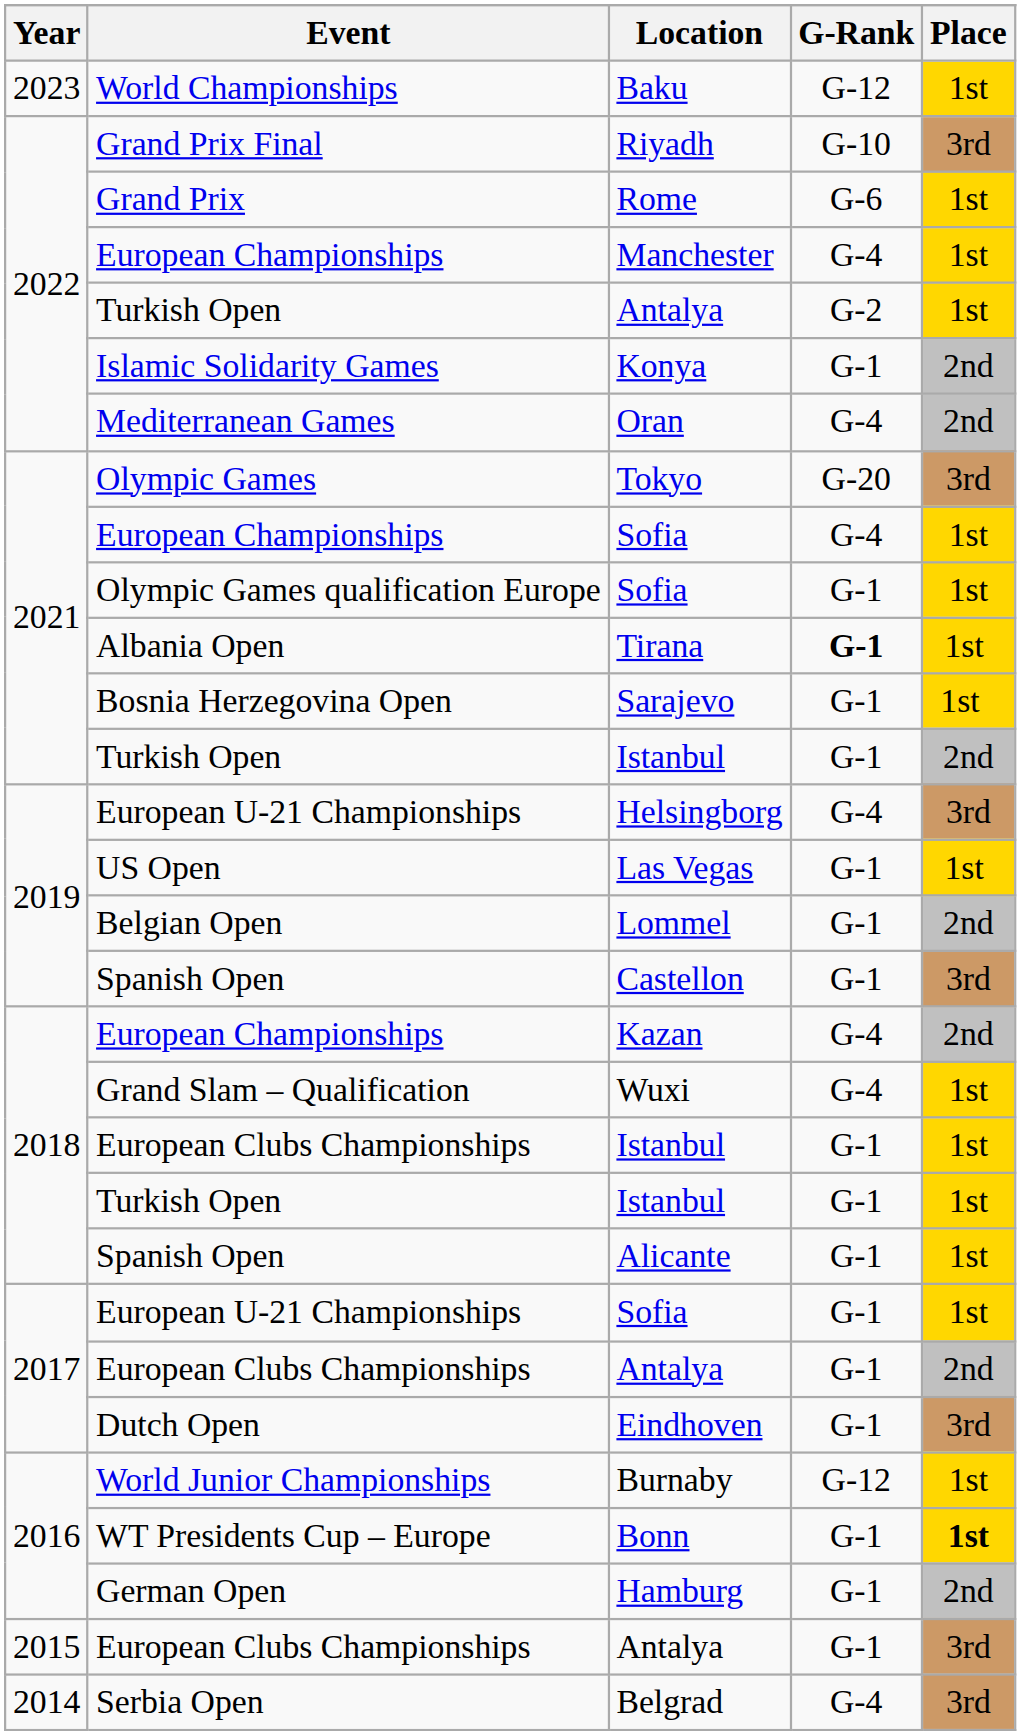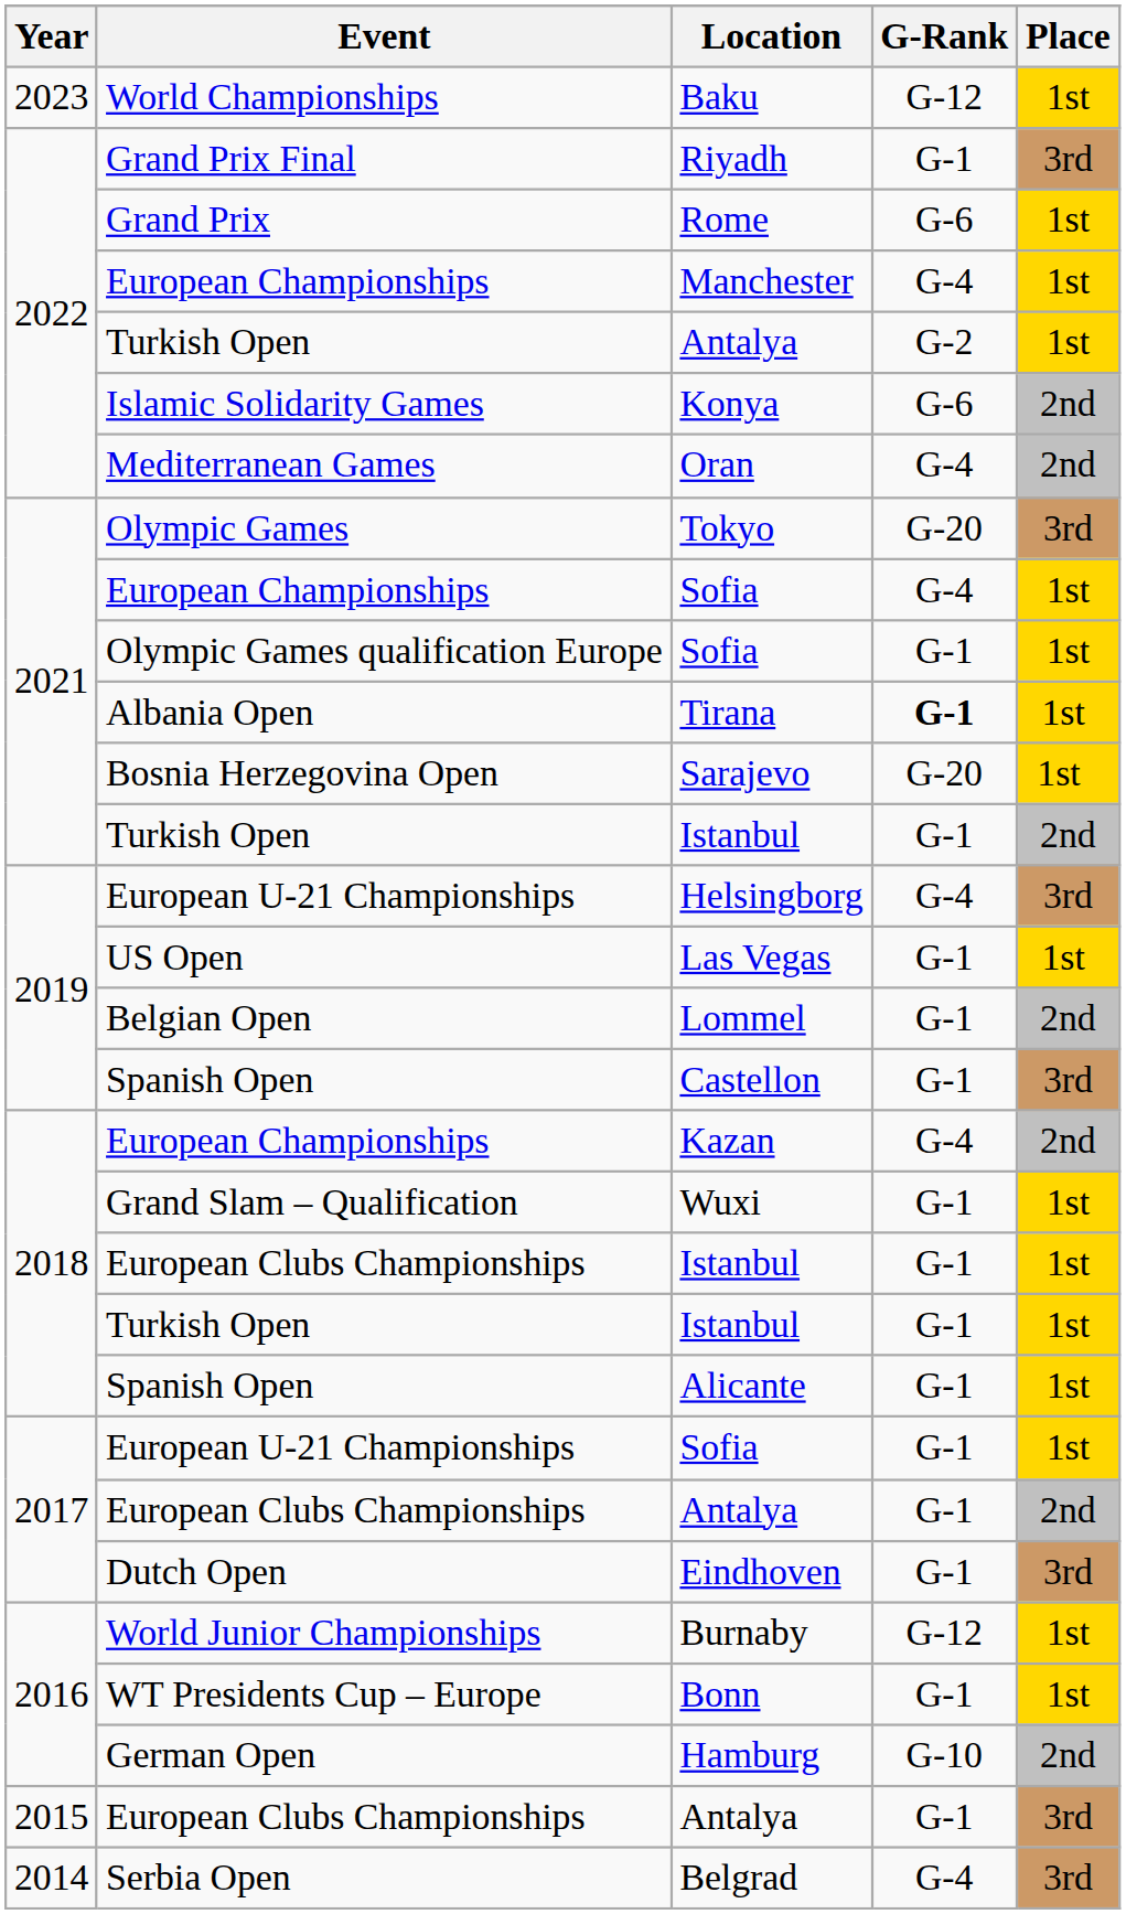 <table class="wikitable" style="text-align:center; font-size:95%;">
 <tr>
 </tr>
 <tr>
 <th align=center>Year</th>
 <th>Event</th>
 <th>Location</th>
 <th>G-Rank</th>
 <th>Place</th>
 </tr>
 <tr>
 <td>2023</td>
 <td align=left><a href='#'>World Championships</a></td>
 <td align=left> <a href='#'>Baku</a></td>
 <td>G-12</td>
 <td align="center" bgcolor="gold">1st</td>
 </tr>
 <tr>
 <td rowspan="6">2022</td>
 <td align=left><a href='#'>Grand Prix Final</a></td>
 <td align=left> <a href='#'>Riyadh</a></td>
-<td>G-10</td>
+<td>G-1</td>
 <td align="center" bgcolor="cc9966">3rd</td>
 </tr>
 <tr>
 <td align=left><a href='#'>Grand Prix</a></td>
 <td align=left> <a href='#'>Rome</a></td>
 <td>G-6</td>
 <td align="center" bgcolor="gold">1st</td>
 </tr>
 <tr>
 <td align=left><a href='#'>European Championships</a></td>
 <td align=left> <a href='#'>Manchester</a></td>
 <td>G-4</td>
 <td align="center" bgcolor="gold">1st</td>
 </tr>
 <tr>
 <td align=left>Turkish Open</td>
 <td align=left> <a href='#'>Antalya</a></td>
 <td>G-2</td>
 <td align="center" bgcolor="gold">1st</td>
 </tr>
 <tr>
 <td align=left><a href='#'>Islamic Solidarity Games</a></td>
 <td align=left> <a href='#'>Konya</a></td>
-<td>G-1</td>
+<td>G-6</td>
 <td align="center" bgcolor="silver">2nd</td>
 </tr>
 <tr>
 <td align=left><a href='#'>Mediterranean Games</a></td>
 <td align=left> <a href='#'>Oran</a></td>
 <td>G-4</td>
 <td align="center" bgcolor="silver">2nd</td>
 </tr>
 <tr>
 <td rowspan="6">2021</td>
 <td align=left><a href='#'>Olympic Games</a></td>
 <td align=left> <a href='#'>Tokyo</a></td>
 <td>G-20</td>
 <td bgcolor="cc9966">3rd</td>
 </tr>
 <tr>
 <td align=left><a href='#'>European Championships</a></td>
 <td align=left> <a href='#'>Sofia</a></td>
 <td>G-4</td>
 <td align="center" bgcolor="gold">1st</td>
 </tr>
 <tr>
 <td align=left>Olympic Games qualification Europe</td>
 <td align=left> <a href='#'>Sofia</a></td>
 <td>G-1</td>
 <td align="center" bgcolor="gold">1st</td>
 </tr>
 <tr>
 <td align=left>Albania Open</td>
 <td align=left> <a href='#'>Tirana</a></td>
 <td><strong>G-1</strong></td>
 <td align="center" bgcolor="gold">1st </td>
 </tr>
 <tr>
 <td align=left>Bosnia Herzegovina Open</td>
 <td align=left> <a href='#'>Sarajevo</a></td>
-<td>G-1</td>
+<td>G-20</td>
 <td align="center" bgcolor="gold">1st  </td>
 </tr>
 <tr>
 <td align=left>Turkish Open</td>
 <td align=left> <a href='#'>Istanbul</a></td>
 <td>G-1</td>
 <td align="center" bgcolor="silver">2nd</td>
 </tr>
 <tr>
 <td rowspan="4">2019</td>
 <td align=left>European U-21 Championships</td>
 <td align=left> <a href='#'>Helsingborg</a></td>
 <td>G-4</td>
 <td bgcolor="cc9966">3rd</td>
 </tr>
 <tr>
 <td align=left>US Open</td>
 <td align=left> <a href='#'>Las Vegas</a></td>
 <td>G-1</td>
 <td align="center" bgcolor="gold">1st </td>
 </tr>
 <tr>
 <td align=left>Belgian Open</td>
 <td align=left> <a href='#'>Lommel</a></td>
 <td>G-1</td>
 <td align="center" bgcolor="silver">2nd</td>
 </tr>
 <tr>
 <td align=left>Spanish Open</td>
 <td align=left> <a href='#'>Castellon</a></td>
 <td>G-1</td>
 <td bgcolor="cc9966">3rd</td>
 </tr>
 <tr>
 <td rowspan="5">2018</td>
 <td align=left><a href='#'>European Championships</a></td>
 <td align=left> <a href='#'>Kazan</a></td>
 <td>G-4</td>
 <td align="center" bgcolor="silver">2nd</td>
 </tr>
 <tr>
 <td align=left>Grand Slam – Qualification</td>
 <td align=left> Wuxi</td>
-<td>G-4</td>
+<td>G-1</td>
 <td align="center" bgcolor="gold">1st</td>
 </tr>
 <tr>
 <td align=left>European Clubs Championships</td>
 <td align=left> <a href='#'>Istanbul</a></td>
 <td>G-1</td>
 <td align="center" bgcolor="gold">1st</td>
 </tr>
 <tr>
 <td align=left>Turkish Open</td>
 <td align=left> <a href='#'>Istanbul</a></td>
 <td>G-1</td>
 <td align="center" bgcolor="gold">1st</td>
 </tr>
 <tr>
 <td align=left>Spanish Open</td>
 <td align=left> <a href='#'>Alicante</a></td>
 <td>G-1</td>
 <td align="center" bgcolor="gold">1st</td>
 </tr>
 <tr>
 <td rowspan="3">2017</td>
 <td align=left>European U-21 Championships</td>
 <td align=left> <a href='#'>Sofia</a></td>
 <td>G-1</td>
 <td align="center" bgcolor="gold">1st</td>
 </tr>
 <tr>
 <td align=left>European Clubs Championships</td>
 <td align=left> <a href='#'>Antalya</a></td>
 <td>G-1</td>
 <td align="center" bgcolor="silver">2nd</td>
 </tr>
 <tr>
 <td align=left>Dutch Open</td>
 <td align=left> <a href='#'>Eindhoven</a></td>
 <td>G-1</td>
 <td align="center" bgcolor="cc9966">3rd</td>
 </tr>
 <tr>
 <td rowspan="3">2016</td>
 <td align=left><a href='#'>World Junior Championships</a></td>
 <td align=left> Burnaby</td>
 <td>G-12</td>
 <td align="center" bgcolor="gold">1st</td>
 </tr>
 <tr>
 <td align=left>WT Presidents Cup – Europe</td>
 <td align=left> <a href='#'>Bonn</a></td>
 <td>G-1</td>
-<td align="center" bgcolor="gold"><strong>1st</strong></td>
+<td align="center" bgcolor="gold">1st</td>
 </tr>
 <tr>
 <td align=left>German Open</td>
 <td align=left> <a href='#'>Hamburg</a></td>
-<td>G-1</td>
+<td>G-10</td>
 <td align="center" bgcolor="silver">2nd</td>
 </tr>
 <tr>
 <td>2015</td>
 <td align=left>European Clubs Championships</td>
 <td align=left> Antalya</td>
 <td>G-1</td>
 <td align="center" bgcolor="cc9966">3rd</td>
 </tr>
 <tr>
 <td>2014</td>
 <td align=left>Serbia Open</td>
 <td align=left> Belgrad</td>
 <td>G-4</td>
 <td align="center" bgcolor="cc9966">3rd</td>
 </tr>
 </table>
